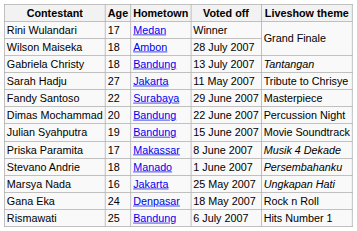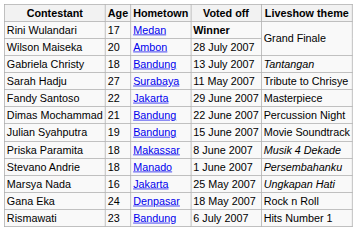 <table class="wikitable" style="font-size:95%;">
 <tr>
 <th>Contestant</th>
 <th>Age</th>
 <th>Hometown</th>
 <th>Voted off</th>
 <th>Liveshow theme</th>
 </tr>
 <tr>
 <td>Rini Wulandari</td>
 <td>17</td>
 <td><a href='#'>Medan</a></td>
-<td>Winner</td>
+<td><strong>Winner</strong></td>
 <td rowspan = "2">Grand Finale</td>
 </tr>
 <tr>
 <td>Wilson Maiseka</td>
-<td>18</td>
+<td>20</td>
 <td><a href='#'>Ambon</a></td>
 <td>28 July 2007</td>
 </tr>
 <tr>
 <td>Gabriela Christy</td>
 <td>18</td>
 <td><a href='#'>Bandung</a></td>
 <td>13 July 2007</td>
 <td><em>Tantangan</em></td>
 </tr>
 <tr>
 <td>Sarah Hadju</td>
 <td>27</td>
-<td><a href='#'>Jakarta</a></td>
+<td><a href='#'>Surabaya</a></td>
 <td>11 May 2007</td>
 <td>Tribute to Chrisye</td>
 </tr>
 <tr>
 <td>Fandy Santoso</td>
 <td>22</td>
-<td><a href='#'>Surabaya</a></td>
+<td><a href='#'>Jakarta</a></td>
 <td>29 June 2007</td>
 <td>Masterpiece</td>
 </tr>
 <tr>
 <td>Dimas Mochammad</td>
-<td>20</td>
+<td>21</td>
 <td><a href='#'>Bandung</a></td>
 <td>22 June 2007</td>
 <td>Percussion Night</td>
 </tr>
 <tr>
 <td>Julian Syahputra</td>
 <td>19</td>
 <td><a href='#'>Bandung</a></td>
 <td>15 June 2007</td>
 <td>Movie Soundtrack</td>
 </tr>
 <tr>
 <td>Priska Paramita</td>
-<td>17</td>
+<td>18</td>
 <td><a href='#'>Makassar</a></td>
 <td>8 June 2007</td>
 <td><em>Musik 4 Dekade</em></td>
 </tr>
 <tr>
 <td>Stevano Andrie</td>
 <td>18</td>
 <td><a href='#'>Manado</a></td>
 <td>1 June 2007</td>
 <td><em>Persembahanku</em></td>
 </tr>
 <tr>
 <td>Marsya Nada</td>
 <td>16</td>
 <td><a href='#'>Jakarta</a></td>
 <td>25 May 2007</td>
 <td><em>Ungkapan Hati</em></td>
 </tr>
 <tr>
 <td>Gana Eka</td>
 <td>24</td>
 <td><a href='#'>Denpasar</a></td>
 <td>18 May 2007</td>
 <td>Rock n Roll</td>
 </tr>
 <tr>
 <td>Rismawati</td>
-<td>25</td>
+<td>23</td>
 <td><a href='#'>Bandung</a></td>
 <td>6 July 2007</td>
 <td>Hits Number 1</td>
 </tr>
 </table>
